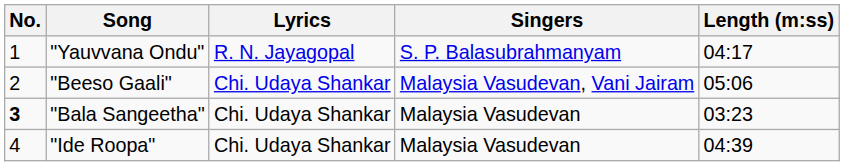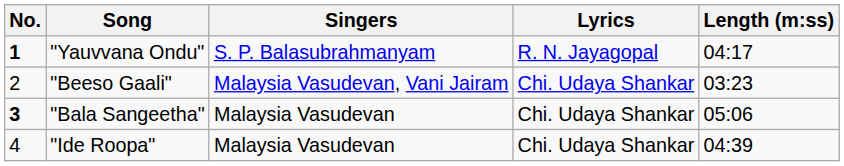 <table class="wikitable" style="font-size:95%;">
 <tr>
 <th>No.</th>
 <th>Song</th>
+<th>Singers</th>
 <th>Lyrics</th>
-<th>Singers</th>
 <th>Length (m:ss)</th>
 </tr>
 <tr>
-<td>1</td>
+<td><strong>1</strong></td>
 <td>"Yauvvana Ondu"</td>
+<td><a href='#'>S. P. Balasubrahmanyam</a></td>
 <td><a href='#'>R. N. Jayagopal</a></td>
-<td><a href='#'>S. P. Balasubrahmanyam</a></td>
 <td>04:17</td>
 </tr>
 <tr>
 <td>2</td>
 <td>"Beeso Gaali"</td>
+<td><a href='#'>Malaysia Vasudevan</a>, <a href='#'>Vani Jairam</a></td>
 <td><a href='#'>Chi. Udaya Shankar</a></td>
-<td><a href='#'>Malaysia Vasudevan</a>, <a href='#'>Vani Jairam</a></td>
-<td>05:06</td>
+<td>03:23</td>
 </tr>
 <tr>
 <td><strong>3</strong></td>
 <td>"Bala Sangeetha"</td>
+<td>Malaysia Vasudevan</td>
 <td>Chi. Udaya Shankar</td>
-<td>Malaysia Vasudevan</td>
-<td>03:23</td>
+<td>05:06</td>
 </tr>
 <tr>
 <td>4</td>
 <td>"Ide Roopa"</td>
+<td>Malaysia Vasudevan</td>
 <td>Chi. Udaya Shankar</td>
-<td>Malaysia Vasudevan</td>
 <td>04:39</td>
 </tr>
 </table>
